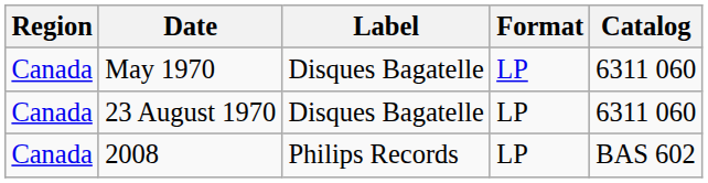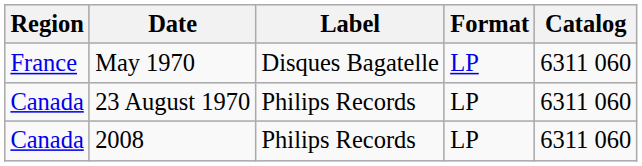 <table class="wikitable">
 <tr>
 <th>Region</th>
 <th>Date</th>
 <th>Label</th>
 <th>Format</th>
 <th>Catalog</th>
 </tr>
 <tr>
-<td><a href='#'>Canada</a></td>
+<td><a href='#'>France</a></td>
 <td>May 1970</td>
 <td>Disques Bagatelle</td>
 <td><a href='#'>LP</a></td>
 <td>6311 060</td>
 </tr>
 <tr>
 <td><a href='#'>Canada</a></td>
 <td>23 August 1970</td>
-<td>Disques Bagatelle</td>
+<td>Philips Records</td>
 <td>LP</td>
 <td>6311 060</td>
 </tr>
 <tr>
 <td><a href='#'>Canada</a></td>
 <td>2008</td>
 <td>Philips Records</td>
 <td>LP</td>
-<td>BAS 602</td>
+<td>6311 060</td>
 </tr>
 </table>
